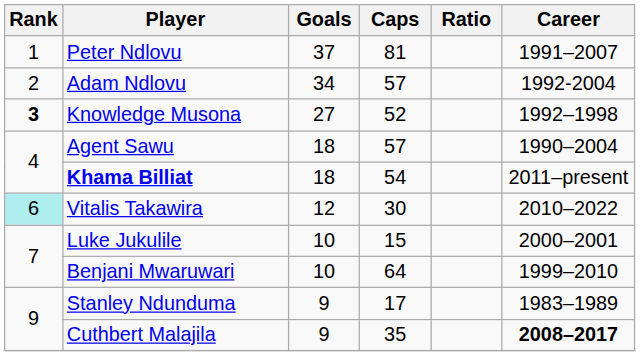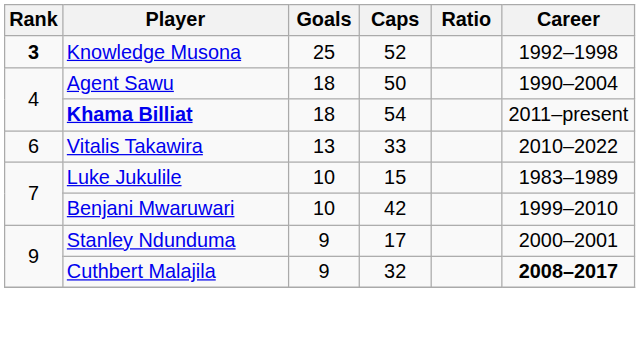 <table class="wikitable sortable" style="text-align:center;">
 <tr>
 <th width=30px>Rank</th>
 <th style="width:175px;">Player</th>
 <th width=50px>Goals</th>
 <th width=50px>Caps</th>
 <th width=50px>Ratio</th>
 <th style="width:100px;">Career</th>
 </tr>
 <tr>
-<td>1</td>
-<td align=left><a href='#'>Peter Ndlovu</a></td>
-<td>37</td>
-<td>81</td>
-<td></td>
-<td>1991–2007</td>
-</tr>
-<tr>
-<td>2</td>
-<td align=left><a href='#'>Adam Ndlovu</a></td>
-<td>34</td>
-<td>57</td>
-<td></td>
-<td>1992-2004</td>
-</tr>
-<tr>
 <td><strong>3</strong></td>
 <td align=left><a href='#'>Knowledge Musona</a></td>
-<td>27</td>
+<td>25</td>
 <td>52</td>
 <td></td>
 <td>1992–1998</td>
 </tr>
 <tr>
 <td rowspan=2>4</td>
 <td align=left><a href='#'>Agent Sawu</a></td>
 <td>18</td>
-<td>57</td>
+<td>50</td>
 <td></td>
 <td>1990–2004</td>
 </tr>
 <tr>
 <td align=left><strong><a href='#'>Khama Billiat</a></strong></td>
 <td>18</td>
 <td>54</td>
 <td></td>
 <td>2011–present</td>
 </tr>
 <tr>
-<td style="background: paleturquoise;">6</td>
+<td>6</td>
 <td align=left><a href='#'>Vitalis Takawira</a></td>
-<td>12</td>
-<td>30</td>
+<td>13</td>
+<td>33</td>
 <td></td>
 <td>2010–2022</td>
 </tr>
 <tr>
 <td rowspan=2>7</td>
 <td align=left><a href='#'>Luke Jukulile</a></td>
 <td>10</td>
 <td>15</td>
 <td></td>
-<td>2000–2001</td>
+<td>1983–1989</td>
 </tr>
 <tr>
 <td align=left><a href='#'>Benjani Mwaruwari</a></td>
 <td>10</td>
-<td>64</td>
+<td>42</td>
 <td></td>
 <td>1999–2010</td>
 </tr>
 <tr>
 <td rowspan=2>9</td>
 <td align=left><a href='#'>Stanley Ndunduma</a></td>
 <td>9</td>
 <td>17</td>
 <td></td>
-<td>1983–1989</td>
+<td>2000–2001</td>
 </tr>
 <tr>
 <td align=left><a href='#'>Cuthbert Malajila</a></td>
 <td>9</td>
-<td>35</td>
+<td>32</td>
 <td></td>
 <td><strong>2008–2017</strong></td>
 </tr>
 <tr>
 </tr>
 </table>
